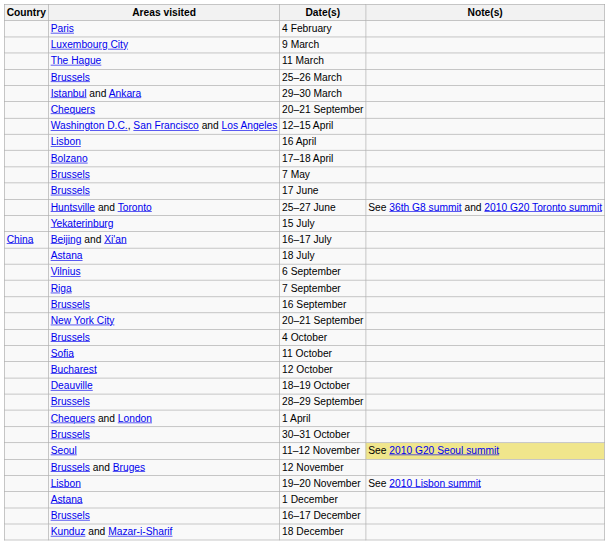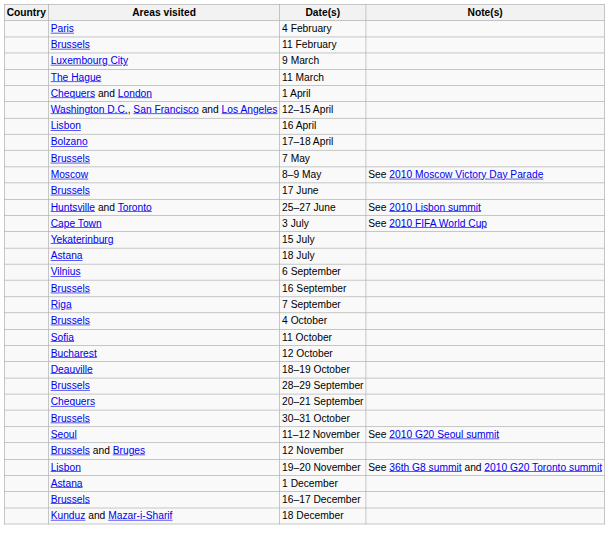 <table class="wikitable">
 <tr>
 <th scope=col>Country</th>
 <th scope=col>Areas visited</th>
 <th scope=col>Date(s)</th>
 <th scope=col>Note(s)</th>
 </tr>
 <tr>
 <td></td>
 <td><a href='#'>Paris</a></td>
 <td>4 February</td>
+<td></td>
+</tr>
+<tr>
+<td></td>
+<td><a href='#'>Brussels</a></td>
+<td>11 February</td>
 <td></td>
 </tr>
 <tr>
 <td></td>
 <td><a href='#'>Luxembourg City</a></td>
 <td>9 March</td>
 <td></td>
 </tr>
 <tr>
 <td></td>
 <td><a href='#'>The Hague</a></td>
 <td>11 March</td>
 <td></td>
 </tr>
 <tr>
 <td></td>
-<td><a href='#'>Brussels</a></td>
-<td>25–26 March</td>
-<td></td>
-</tr>
-<tr>
-<td></td>
-<td><a href='#'>Istanbul</a> and <a href='#'>Ankara</a></td>
-<td>29–30 March</td>
-<td></td>
-</tr>
-<tr>
-<td></td>
-<td><a href='#'>Chequers</a></td>
-<td>20–21 September</td>
+<td><a href='#'>Chequers</a> and <a href='#'>London</a></td>
+<td>1 April</td>
 <td></td>
 </tr>
 <tr>
 <td></td>
 <td><a href='#'>Washington D.C.</a>, <a href='#'>San Francisco</a> and <a href='#'>Los Angeles</a></td>
 <td>12–15 April</td>
 <td></td>
 </tr>
 <tr>
 <td></td>
 <td><a href='#'>Lisbon</a></td>
 <td>16 April</td>
 <td></td>
 </tr>
 <tr>
 <td></td>
 <td><a href='#'>Bolzano</a></td>
 <td>17–18 April</td>
 <td></td>
 </tr>
 <tr>
 <td></td>
 <td><a href='#'>Brussels</a></td>
 <td>7 May</td>
 <td></td>
 </tr>
 <tr>
 <td></td>
+<td><a href='#'>Moscow</a></td>
+<td>8–9 May</td>
+<td>See <a href='#'>2010 Moscow Victory Day Parade</a></td>
+</tr>
+<tr>
+<td></td>
 <td><a href='#'>Brussels</a></td>
 <td>17 June</td>
 <td></td>
 </tr>
 <tr>
 <td></td>
 <td><a href='#'>Huntsville</a> and <a href='#'>Toronto</a></td>
 <td>25–27 June</td>
-<td>See <a href='#'>36th G8 summit</a> and <a href='#'>2010 G20 Toronto summit</a></td>
+<td>See <a href='#'>2010 Lisbon summit</a></td>
+</tr>
+<tr>
+<td></td>
+<td><a href='#'>Cape Town</a></td>
+<td>3 July</td>
+<td>See <a href='#'>2010 FIFA World Cup</a></td>
 </tr>
 <tr>
 <td></td>
 <td><a href='#'>Yekaterinburg</a></td>
 <td>15 July</td>
-<td></td>
-</tr>
-<tr>
-<td> <a href='#'>China</a></td>
-<td><a href='#'>Beijing</a> and <a href='#'>Xi'an</a></td>
-<td>16–17 July</td>
 <td></td>
 </tr>
 <tr>
 <td></td>
 <td><a href='#'>Astana</a></td>
 <td>18 July</td>
 <td></td>
 </tr>
 <tr>
 <td></td>
 <td><a href='#'>Vilnius</a></td>
 <td>6 September</td>
 <td></td>
 </tr>
 <tr>
 <td></td>
-<td><a href='#'>Riga</a></td>
-<td>7 September</td>
-<td></td>
-</tr>
-<tr>
-<td></td>
 <td><a href='#'>Brussels</a></td>
 <td>16 September</td>
 <td></td>
 </tr>
 <tr>
 <td></td>
-<td><a href='#'>New York City</a></td>
-<td>20–21 September</td>
+<td><a href='#'>Riga</a></td>
+<td>7 September</td>
 <td></td>
 </tr>
 <tr>
 <td></td>
 <td><a href='#'>Brussels</a></td>
 <td>4 October</td>
 <td></td>
 </tr>
 <tr>
 <td></td>
 <td><a href='#'>Sofia</a></td>
 <td>11 October</td>
 <td></td>
 </tr>
 <tr>
 <td></td>
 <td><a href='#'>Bucharest</a></td>
 <td>12 October</td>
 <td></td>
 </tr>
 <tr>
 <td></td>
 <td><a href='#'>Deauville</a></td>
 <td>18–19 October</td>
 <td></td>
 </tr>
 <tr>
 <td></td>
 <td><a href='#'>Brussels</a></td>
 <td>28–29 September</td>
 <td></td>
 </tr>
 <tr>
 <td></td>
-<td><a href='#'>Chequers</a> and <a href='#'>London</a></td>
-<td>1 April</td>
+<td><a href='#'>Chequers</a></td>
+<td>20–21 September</td>
 <td></td>
 </tr>
 <tr>
 <td></td>
 <td><a href='#'>Brussels</a></td>
 <td>30–31 October</td>
 <td></td>
 </tr>
 <tr>
 <td></td>
 <td><a href='#'>Seoul</a></td>
 <td>11–12 November</td>
-<td style="background: khaki;">See <a href='#'>2010 G20 Seoul summit</a></td>
+<td>See <a href='#'>2010 G20 Seoul summit</a></td>
 </tr>
 <tr>
 <td></td>
 <td><a href='#'>Brussels</a> and <a href='#'>Bruges</a></td>
 <td>12 November</td>
 <td></td>
 </tr>
 <tr>
 <td></td>
 <td><a href='#'>Lisbon</a></td>
 <td>19–20 November</td>
-<td>See <a href='#'>2010 Lisbon summit</a></td>
+<td>See <a href='#'>36th G8 summit</a> and <a href='#'>2010 G20 Toronto summit</a></td>
 </tr>
 <tr>
 <td></td>
 <td><a href='#'>Astana</a></td>
 <td>1 December</td>
 <td></td>
 </tr>
 <tr>
 <td></td>
 <td><a href='#'>Brussels</a></td>
 <td>16–17 December</td>
 <td></td>
 </tr>
 <tr>
 <td></td>
 <td><a href='#'>Kunduz</a> and <a href='#'>Mazar-i-Sharif</a></td>
 <td>18 December</td>
 <td></td>
 </tr>
 </table>
